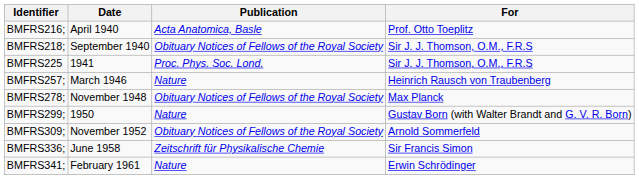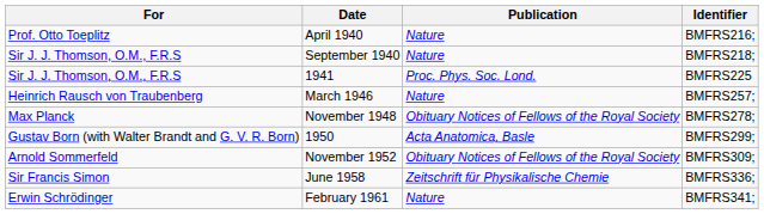 <table class="wikitable sortable" width="auto" style="text-align: left">
 <tr>
-<th>Identifier</th>
+<th>For</th>
 <th>Date</th>
 <th>Publication</th>
-<th>For</th>
+<th>Identifier</th>
 </tr>
 <tr>
+<td><a href='#'>Prof. Otto Toeplitz</a></td>
+<td>April 1940</td>
+<td><em><a href='#'>Nature</a></em></td>
 <td>BMFRS216; </td>
-<td>April 1940</td>
-<td><em><a href='#'>Acta Anatomica, Basle</a></em></td>
-<td><a href='#'>Prof. Otto Toeplitz</a></td>
 </tr>
 <tr>
+<td><a href='#'>Sir J. J. Thomson, O.M., F.R.S</a></td>
+<td>September 1940</td>
+<td><em><a href='#'>Nature</a></em></td>
 <td>BMFRS218; </td>
-<td>September 1940</td>
-<td><em><a href='#'>Obituary Notices of Fellows of the Royal Society</a></em></td>
-<td><a href='#'>Sir J. J. Thomson, O.M., F.R.S</a></td>
 </tr>
 <tr>
-<td>BMFRS225</td>
+<td><a href='#'>Sir J. J. Thomson, O.M., F.R.S</a></td>
 <td>1941</td>
 <td><em><a href='#'>Proc. Phys. Soc. Lond.</a></em></td>
-<td><a href='#'>Sir J. J. Thomson, O.M., F.R.S</a></td>
+<td>BMFRS225</td>
 </tr>
 <tr>
-<td>BMFRS257; </td>
+<td><a href='#'>Heinrich Rausch von Traubenberg</a></td>
 <td>March 1946</td>
 <td><em><a href='#'>Nature</a></em></td>
-<td><a href='#'>Heinrich Rausch von Traubenberg</a></td>
+<td>BMFRS257; </td>
 </tr>
 <tr>
-<td>BMFRS278; </td>
+<td><a href='#'>Max Planck</a></td>
 <td>November 1948</td>
 <td><em><a href='#'>Obituary Notices of Fellows of the Royal Society</a></em></td>
-<td><a href='#'>Max Planck</a></td>
+<td>BMFRS278; </td>
 </tr>
 <tr>
+<td><a href='#'>Gustav Born</a> (with Walter Brandt and <a href='#'>G. V. R. Born</a>)</td>
+<td>1950</td>
+<td><em><a href='#'>Acta Anatomica, Basle</a></em></td>
 <td>BMFRS299; </td>
-<td>1950</td>
-<td><em><a href='#'>Nature</a></em></td>
-<td><a href='#'>Gustav Born</a> (with Walter Brandt and <a href='#'>G. V. R. Born</a>)</td>
 </tr>
 <tr>
-<td>BMFRS309; </td>
+<td><a href='#'>Arnold Sommerfeld</a></td>
 <td>November 1952</td>
 <td><em><a href='#'>Obituary Notices of Fellows of the Royal Society</a></em></td>
-<td><a href='#'>Arnold Sommerfeld</a></td>
+<td>BMFRS309; </td>
 </tr>
 <tr>
-<td>BMFRS336; </td>
+<td><a href='#'>Sir Francis Simon</a></td>
 <td>June 1958</td>
 <td><em><a href='#'>Zeitschrift für Physikalische Chemie</a></em></td>
-<td><a href='#'>Sir Francis Simon</a></td>
+<td>BMFRS336; </td>
 </tr>
 <tr>
-<td>BMFRS341; </td>
+<td><a href='#'>Erwin Schrödinger</a></td>
 <td>February 1961</td>
 <td><em><a href='#'>Nature</a></em></td>
-<td><a href='#'>Erwin Schrödinger</a></td>
+<td>BMFRS341; </td>
 </tr>
 </table>
